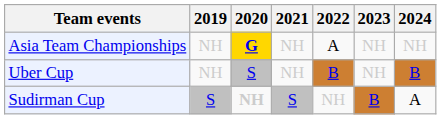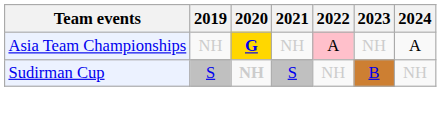 <table class="wikitable" style="font-size: 90%; text-align:center">
 <tr>
 <th>Team events</th>
 <th>2019</th>
 <th>2020</th>
 <th>2021</th>
 <th>2022</th>
 <th>2023</th>
 <th>2024</th>
 </tr>
 <tr>
 <td bgcolor="#ECF2FF"; align="left"><a href='#'>Asia Team Championships</a></td>
 <td style=color:#ccc>NH</td>
 <td bgcolor=gold><a href='#'><strong>G</strong></a></td>
 <td style=color:#ccc>NH</td>
+<td style="background: pink;">A</td>
+<td style=color:#ccc>NH</td>
 <td>A</td>
-<td style=color:#ccc>NH</td>
-<td style=color:#ccc>NH</td>
-</tr>
-<tr>
-<td bgcolor="#ECF2FF"; align="left"><a href='#'>Uber Cup</a></td>
-<td style=color:#ccc>NH</td>
-<td bgcolor=silver><a href='#'>S</a></td>
-<td style=color:#ccc>NH</td>
-<td bgcolor=CD7F32><a href='#'>B</a></td>
-<td style=color:#ccc>NH</td>
-<td bgcolor=CD7F32><a href='#'>B</a></td>
 </tr>
 <tr>
 <td bgcolor="#ECF2FF"; align="left"><a href='#'>Sudirman Cup</a></td>
 <td bgcolor=silver><a href='#'>S</a></td>
 <td style=color:#ccc><strong>NH</strong></td>
 <td bgcolor=silver><a href='#'>S</a></td>
 <td style=color:#ccc>NH</td>
 <td bgcolor=CD7F32><a href='#'>B</a></td>
-<td>A</td>
+<td style=color:#ccc>NH</td>
 </tr>
 </table>
